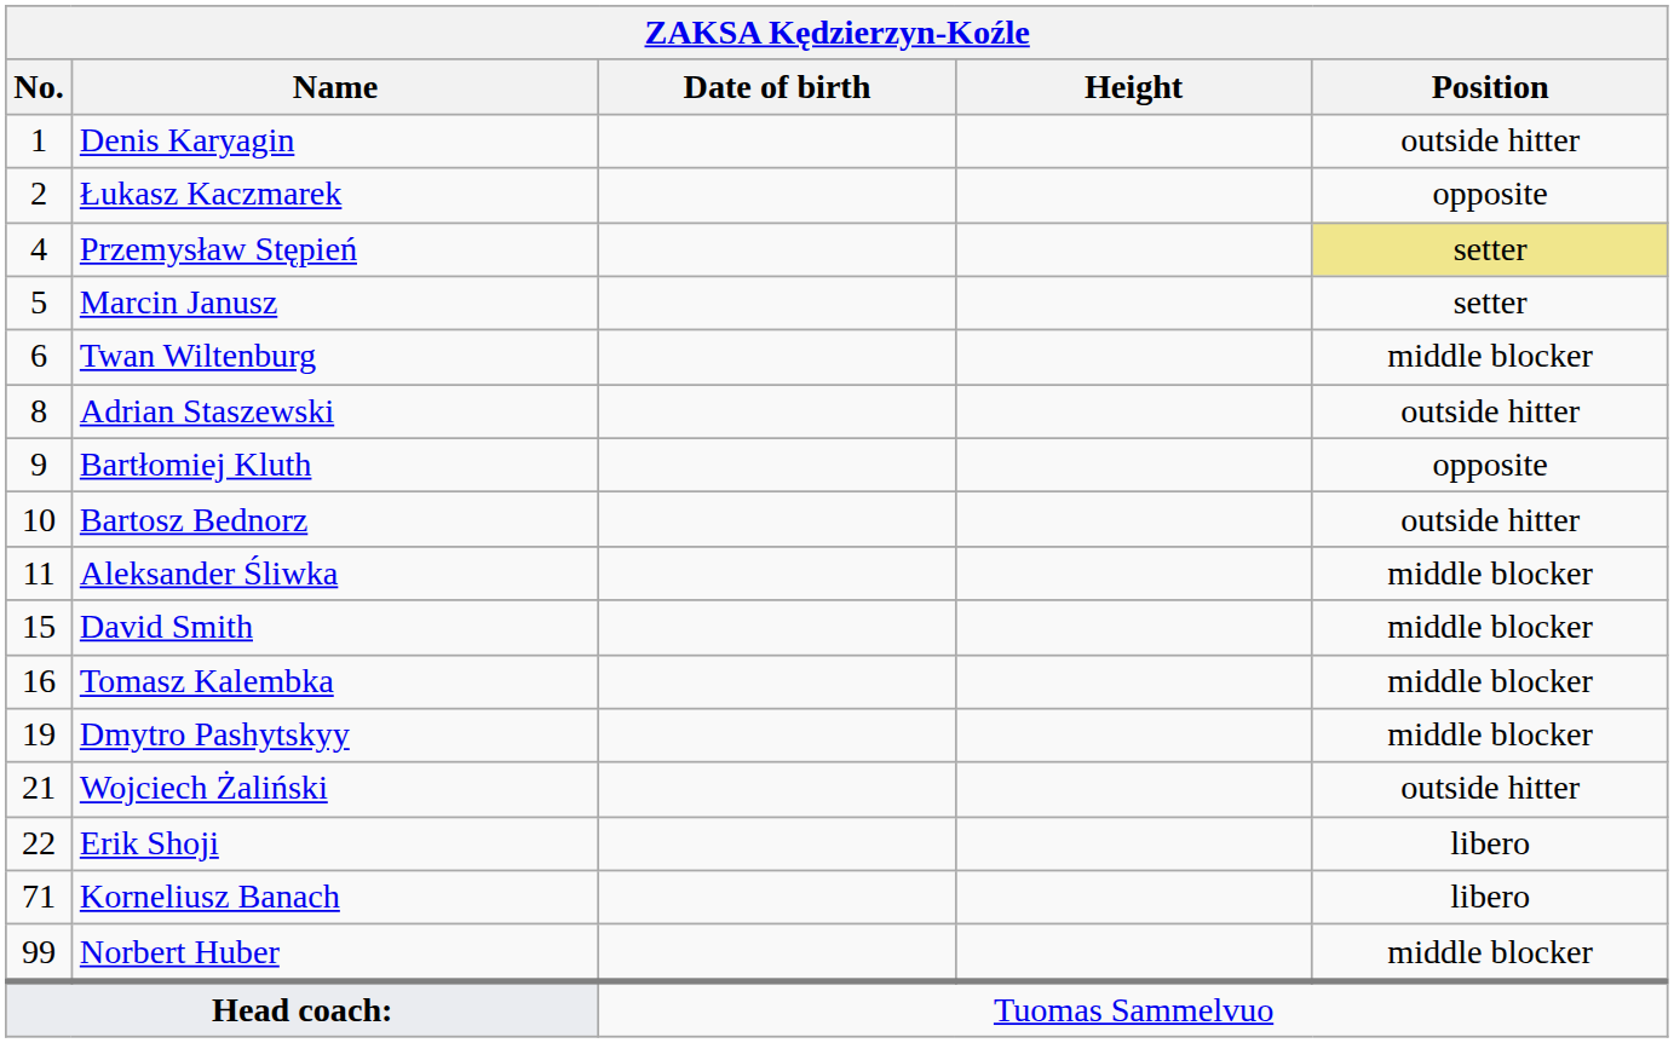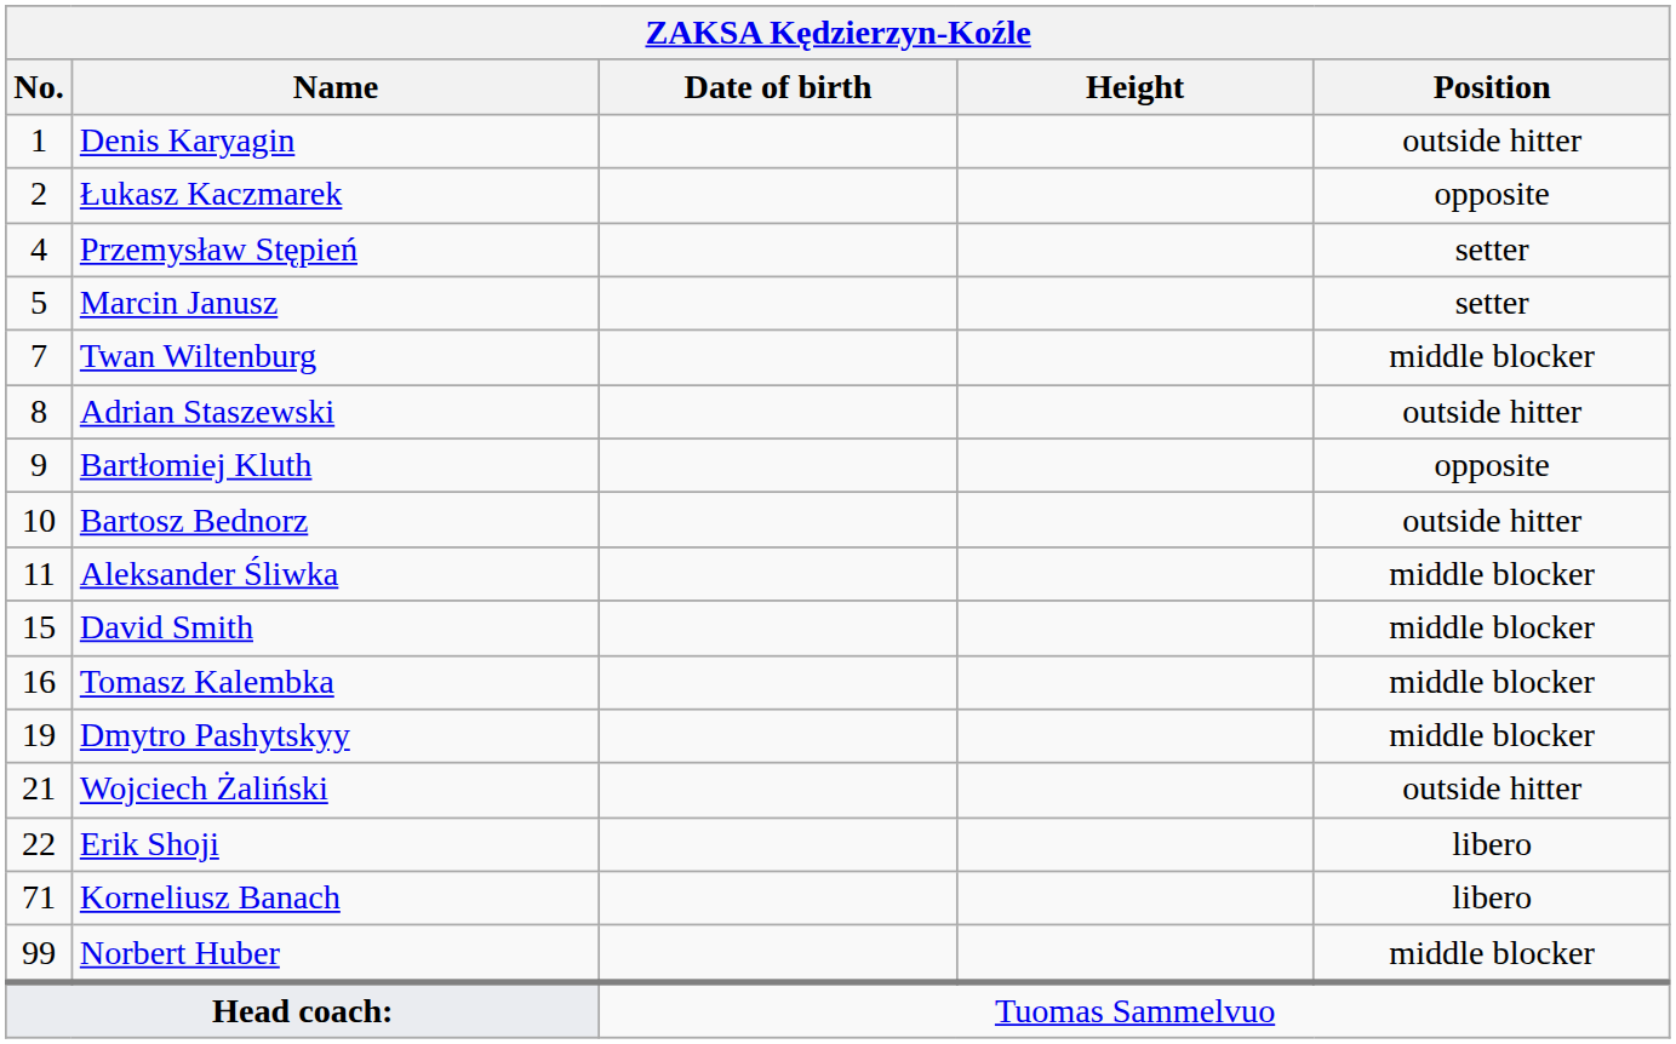 <table class="wikitable collapsible collapsed" style="font-size:100%; text-align:center">
 <tr>
 <th colspan=5 style="width:30em"><a href='#'>ZAKSA Kędzierzyn-Koźle</a></th>
 </tr>
 <tr>
 <th>No.</th>
 <th style="width:15em">Name</th>
 <th style="width:10em">Date of birth</th>
 <th style="width:10em">Height</th>
 <th style="width:10em">Position</th>
 </tr>
 <tr>
 <td>1</td>
 <td align=left> <a href='#'>Denis Karyagin</a></td>
 <td align=right></td>
 <td></td>
 <td>outside hitter</td>
 </tr>
 <tr>
 <td>2</td>
 <td align=left> <a href='#'>Łukasz Kaczmarek</a></td>
 <td align=right></td>
 <td></td>
 <td>opposite</td>
 </tr>
 <tr>
 <td>4</td>
 <td align=left> <a href='#'>Przemysław Stępień</a></td>
 <td align=right></td>
 <td></td>
-<td style="background: khaki;">setter</td>
+<td>setter</td>
 </tr>
 <tr>
 <td>5</td>
 <td align=left> <a href='#'>Marcin Janusz</a></td>
 <td align=right></td>
 <td></td>
 <td>setter</td>
 </tr>
 <tr>
-<td>6</td>
+<td>7</td>
 <td align=left> <a href='#'>Twan Wiltenburg</a></td>
 <td align=right></td>
 <td></td>
 <td>middle blocker</td>
 </tr>
 <tr>
 <td>8</td>
 <td align=left> <a href='#'>Adrian Staszewski</a></td>
 <td align=right></td>
 <td></td>
 <td>outside hitter</td>
 </tr>
 <tr>
 <td>9</td>
 <td align=left> <a href='#'>Bartłomiej Kluth</a></td>
 <td align=right></td>
 <td></td>
 <td>opposite</td>
 </tr>
 <tr>
 <td>10</td>
 <td align=left> <a href='#'>Bartosz Bednorz</a></td>
 <td align=right></td>
 <td></td>
 <td>outside hitter</td>
 </tr>
 <tr>
 <td>11</td>
 <td align=left> <a href='#'>Aleksander Śliwka</a></td>
 <td align=right></td>
 <td></td>
 <td>middle blocker</td>
 </tr>
 <tr>
 <td>15</td>
 <td align=left> <a href='#'>David Smith</a></td>
 <td align=right></td>
 <td></td>
 <td>middle blocker</td>
 </tr>
 <tr>
 <td>16</td>
 <td align=left> <a href='#'>Tomasz Kalembka</a></td>
 <td align=right></td>
 <td></td>
 <td>middle blocker</td>
 </tr>
 <tr>
 <td>19</td>
 <td align=left> <a href='#'>Dmytro Pashytskyy</a></td>
 <td align=right></td>
 <td></td>
 <td>middle blocker</td>
 </tr>
 <tr>
 <td>21</td>
 <td align=left> <a href='#'>Wojciech Żaliński</a></td>
 <td align=right></td>
 <td></td>
 <td>outside hitter</td>
 </tr>
 <tr>
 <td>22</td>
 <td align=left> <a href='#'>Erik Shoji</a></td>
 <td align=right></td>
 <td></td>
 <td>libero</td>
 </tr>
 <tr>
 <td>71</td>
 <td align=left> <a href='#'>Korneliusz Banach</a></td>
 <td align=right></td>
 <td></td>
 <td>libero</td>
 </tr>
 <tr>
 <td>99</td>
 <td align=left> <a href='#'>Norbert Huber</a></td>
 <td align=right></td>
 <td></td>
 <td>middle blocker</td>
 </tr>
 <tr style="border-top: 3px solid grey">
 <td colspan=2 style="background:#EAECF0"><strong>Head coach:</strong></td>
 <td colspan=3> <a href='#'>Tuomas Sammelvuo</a></td>
 </tr>
 </table>
